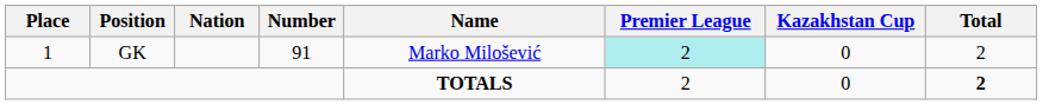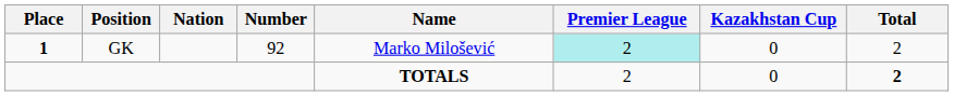 <table class="wikitable" style="font-size: 95%; text-align: center;">
 <tr>
 <th width=60>Place</th>
 <th width=60>Position</th>
 <th width=60>Nation</th>
 <th width=60>Number</th>
 <th width=200>Name</th>
 <th width=120><a href='#'>Premier League</a></th>
 <th width=120><a href='#'>Kazakhstan Cup</a></th>
 <th width=80>Total</th>
 </tr>
 <tr>
-<td>1</td>
+<td><strong>1</strong></td>
 <td>GK</td>
 <td></td>
-<td>91</td>
+<td>92</td>
 <td><a href='#'>Marko Milošević</a></td>
 <td style="background: paleturquoise;">2</td>
 <td>0</td>
 <td>2</td>
 </tr>
 <tr>
 <td colspan="4"></td>
 <td><strong>TOTALS</strong></td>
 <td>2</td>
 <td>0</td>
 <td><strong>2</strong></td>
 </tr>
 </table>
